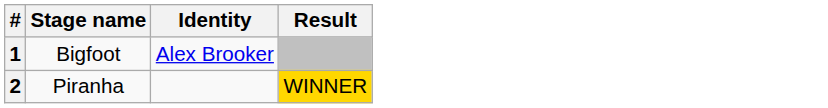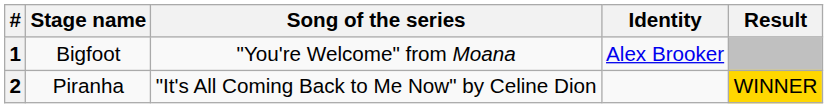 <table class="wikitable plainrowheaders" style="text-align: center;">
 <tr>
 <th>#</th>
 <th>Stage name</th>
+<th>Song of the series</th>
 <th>Identity</th>
 <th>Result</th>
 </tr>
 <tr>
 <th>1</th>
 <td>Bigfoot</td>
+<td>"You're Welcome" from <em>Moana</em></td>
 <td><a href='#'>Alex Brooker</a></td>
 <td bgcolor=silver></td>
 </tr>
 <tr>
 <th>2</th>
 <td>Piranha</td>
+<td>"It's All Coming Back to Me Now" by Celine Dion</td>
 <td></td>
 <td bgcolor=gold>WINNER</td>
 </tr>
 </table>
